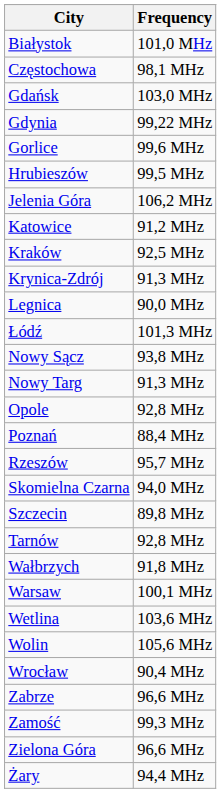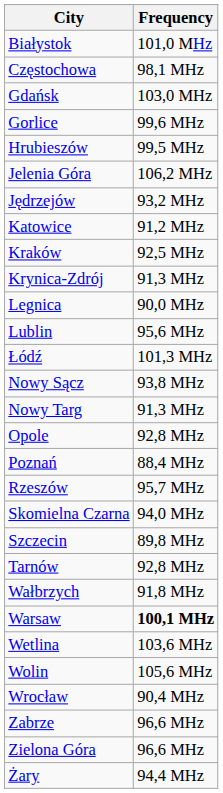 <table class="wikitable sortable">
 <tr>
 </tr>
 <tr>
 <th>City</th>
 <th>Frequency</th>
 </tr>
 <tr>
 <td><a href='#'>Białystok</a></td>
 <td>101,0 M<a href='#'>Hz</a></td>
 </tr>
 <tr>
 <td><a href='#'>Częstochowa</a></td>
 <td>98,1 MHz</td>
 </tr>
 <tr>
 <td><a href='#'>Gdańsk</a></td>
 <td>103,0 MHz</td>
 </tr>
 <tr>
-<td><a href='#'>Gdynia</a></td>
-<td>99,22 MHz</td>
-</tr>
-<tr>
 <td><a href='#'>Gorlice</a></td>
 <td>99,6 MHz</td>
 </tr>
 <tr>
 <td><a href='#'>Hrubieszów</a></td>
 <td>99,5 MHz</td>
 </tr>
 <tr>
 <td><a href='#'>Jelenia Góra</a></td>
 <td>106,2 MHz</td>
+</tr>
+<tr>
+<td><a href='#'>Jędrzejów</a></td>
+<td>93,2 MHz</td>
 </tr>
 <tr>
 <td><a href='#'>Katowice</a></td>
 <td>91,2 MHz</td>
 </tr>
 <tr>
 <td><a href='#'>Kraków</a></td>
 <td>92,5 MHz</td>
 </tr>
 <tr>
 <td><a href='#'>Krynica-Zdrój</a></td>
 <td>91,3 MHz</td>
 </tr>
 <tr>
 <td><a href='#'>Legnica</a></td>
 <td>90,0 MHz</td>
+</tr>
+<tr>
+<td><a href='#'>Lublin</a></td>
+<td>95,6 MHz</td>
 </tr>
 <tr>
 <td><a href='#'>Łódź</a></td>
 <td>101,3 MHz</td>
 </tr>
 <tr>
 <td><a href='#'>Nowy Sącz</a></td>
 <td>93,8 MHz</td>
 </tr>
 <tr>
 <td><a href='#'>Nowy Targ</a></td>
 <td>91,3 MHz</td>
 </tr>
 <tr>
 <td><a href='#'>Opole</a></td>
 <td>92,8 MHz</td>
 </tr>
 <tr>
 <td><a href='#'>Poznań</a></td>
 <td>88,4 MHz</td>
 </tr>
 <tr>
 <td><a href='#'>Rzeszów</a></td>
 <td>95,7 MHz</td>
 </tr>
 <tr>
 <td><a href='#'>Skomielna Czarna</a></td>
 <td>94,0 MHz</td>
 </tr>
 <tr>
 <td><a href='#'>Szczecin</a></td>
 <td>89,8 MHz</td>
 </tr>
 <tr>
 <td><a href='#'>Tarnów</a></td>
 <td>92,8 MHz</td>
 </tr>
 <tr>
 <td><a href='#'>Wałbrzych</a></td>
 <td>91,8 MHz</td>
 </tr>
 <tr>
 <td><a href='#'>Warsaw</a></td>
-<td>100,1 MHz</td>
+<td><strong>100,1 MHz</strong></td>
 </tr>
 <tr>
 <td><a href='#'>Wetlina</a></td>
 <td>103,6 MHz</td>
 </tr>
 <tr>
 <td><a href='#'>Wolin</a></td>
 <td>105,6 MHz</td>
 </tr>
 <tr>
 <td><a href='#'>Wrocław</a></td>
 <td>90,4 MHz</td>
 </tr>
 <tr>
 <td><a href='#'>Zabrze</a></td>
 <td>96,6 MHz</td>
 </tr>
 <tr>
-<td><a href='#'>Zamość</a></td>
-<td>99,3 MHz</td>
-</tr>
-<tr>
 <td><a href='#'>Zielona Góra</a></td>
 <td>96,6 MHz</td>
 </tr>
 <tr>
 <td><a href='#'>Żary</a></td>
 <td>94,4 MHz</td>
 </tr>
 </table>
